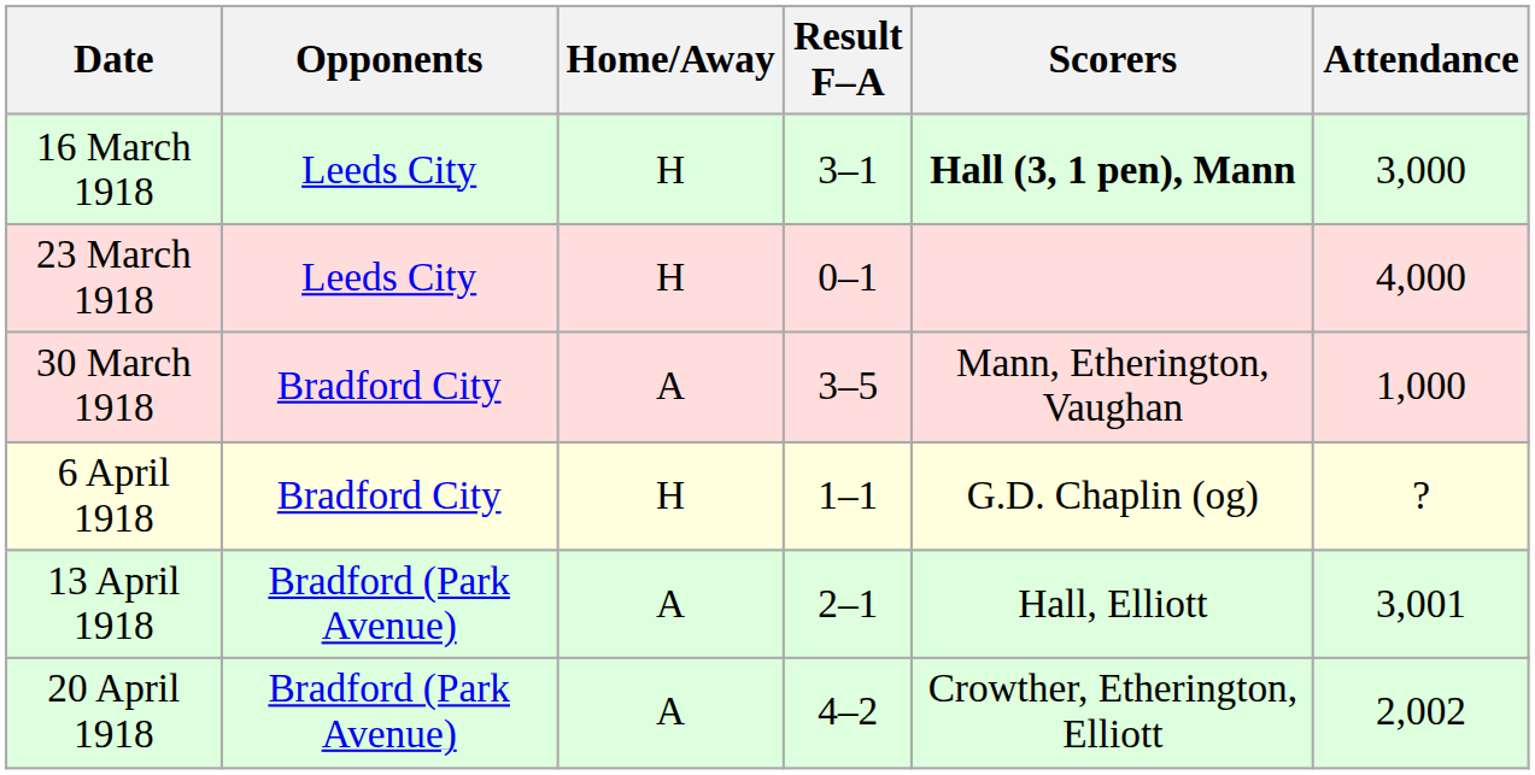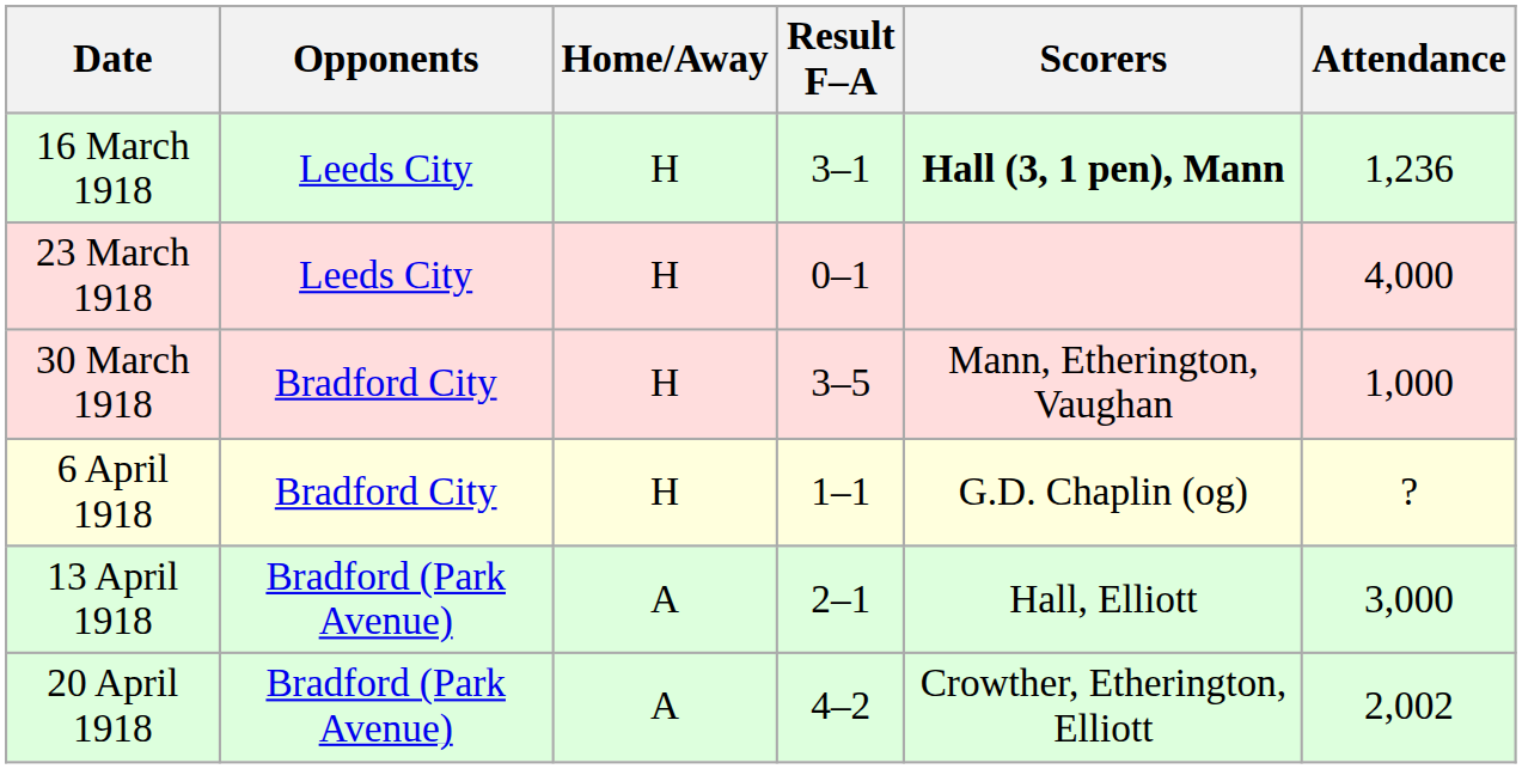 <table class="wikitable" style="text-align:center;">
 <tr>
 <th scope="col">Date</th>
 <th scope="col">Opponents</th>
 <th scope="col">Home/Away</th>
 <th scope="col">Result<br>F–A</th>
 <th scope="col">Scorers</th>
 <th scope="col">Attendance</th>
 </tr>
 <tr style="background: #ddffdd">
 <td>16 March 1918</td>
 <td><a href='#'>Leeds City</a></td>
 <td>H</td>
 <td>3–1</td>
 <td><strong>Hall (3, 1 pen), Mann</strong></td>
-<td>3,000</td>
+<td>1,236</td>
 </tr>
 <tr style="background: #ffdddd">
 <td>23 March 1918</td>
 <td><a href='#'>Leeds City</a></td>
 <td>H</td>
 <td>0–1</td>
 <td></td>
 <td>4,000</td>
 </tr>
 <tr style="background: #ffdddd">
 <td>30 March 1918</td>
 <td><a href='#'>Bradford City</a></td>
-<td>A</td>
+<td>H</td>
 <td>3–5</td>
 <td>Mann, Etherington, Vaughan</td>
 <td>1,000</td>
 </tr>
 <tr style="background: #ffffdd">
 <td>6 April 1918</td>
 <td><a href='#'>Bradford City</a></td>
 <td>H</td>
 <td>1–1</td>
 <td>G.D. Chaplin (og)</td>
 <td>?</td>
 </tr>
 <tr style="background: #ddffdd">
 <td>13 April 1918</td>
 <td><a href='#'>Bradford (Park Avenue)</a></td>
 <td>A</td>
 <td>2–1</td>
 <td>Hall, Elliott</td>
-<td>3,001</td>
+<td>3,000</td>
 </tr>
 <tr style="background: #ddffdd">
 <td>20 April 1918</td>
 <td><a href='#'>Bradford (Park Avenue)</a></td>
 <td>A</td>
 <td>4–2</td>
 <td>Crowther, Etherington, Elliott</td>
 <td>2,002</td>
 </tr>
 </table>
